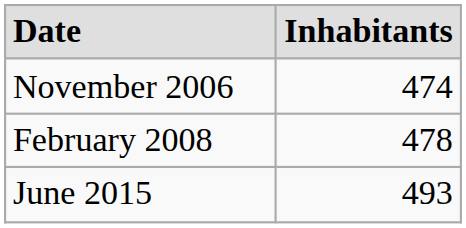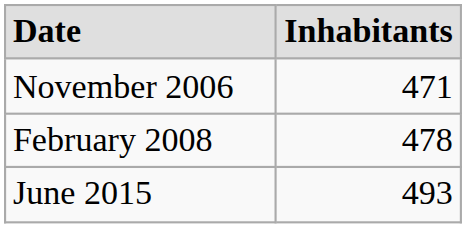 <table class="wikitable">
 <tr bgcolor="#dfdfdf">
 <td width="120"><strong>Date</strong></td>
 <td width="70"><strong>Inhabitants</strong></td>
 </tr>
 <tr>
 <td>November 2006</td>
-<td align="right">474</td>
+<td align="right">471</td>
 </tr>
 <tr>
 <td>February 2008</td>
 <td align="right">478</td>
 </tr>
 <tr>
 <td>June 2015</td>
 <td align="right">493</td>
 </tr>
 </table>
